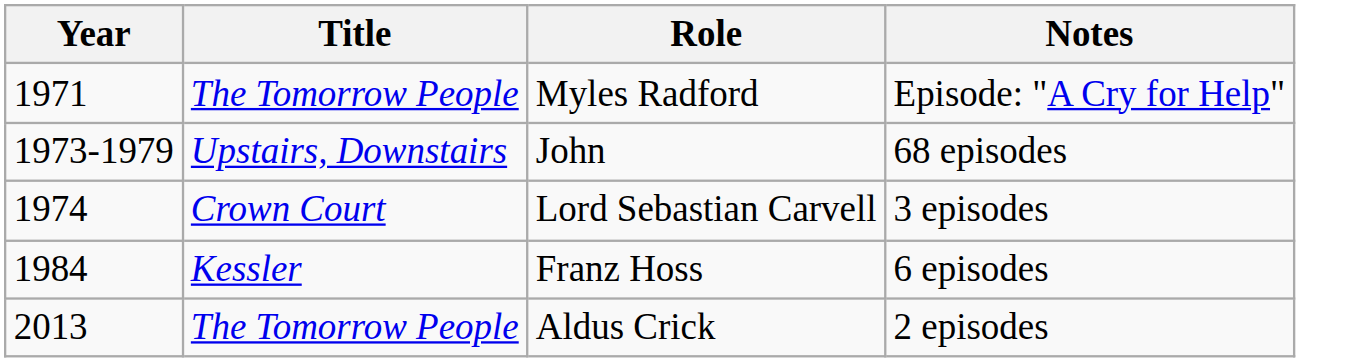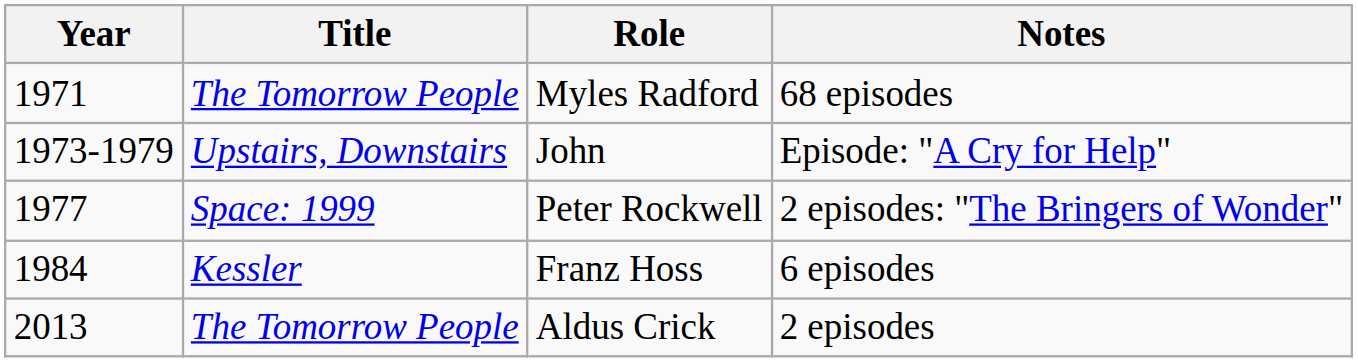 <table class="wikitable">
 <tr>
 <th>Year</th>
 <th>Title</th>
 <th>Role</th>
 <th>Notes</th>
 </tr>
 <tr>
 <td>1971</td>
 <td><em><a href='#'>The Tomorrow People</a></em></td>
 <td>Myles Radford</td>
-<td>Episode: "<a href='#'>A Cry for Help</a>"</td>
+<td>68 episodes</td>
 </tr>
 <tr>
 <td>1973-1979</td>
 <td><em><a href='#'>Upstairs, Downstairs</a></em></td>
 <td>John</td>
-<td>68 episodes</td>
+<td>Episode: "<a href='#'>A Cry for Help</a>"</td>
 </tr>
 <tr>
-<td>1974</td>
-<td><em><a href='#'>Crown Court</a></em></td>
-<td>Lord Sebastian Carvell</td>
-<td>3 episodes</td>
+<td>1977</td>
+<td><em><a href='#'>Space: 1999</a></em></td>
+<td>Peter Rockwell</td>
+<td>2 episodes: "<a href='#'>The Bringers of Wonder</a>"</td>
 </tr>
 <tr>
 <td>1984</td>
 <td><em><a href='#'>Kessler</a></em></td>
 <td>Franz Hoss</td>
 <td>6 episodes</td>
 </tr>
 <tr>
 <td>2013</td>
 <td><em><a href='#'>The Tomorrow People</a></em></td>
 <td>Aldus Crick</td>
 <td>2 episodes</td>
 </tr>
 </table>
